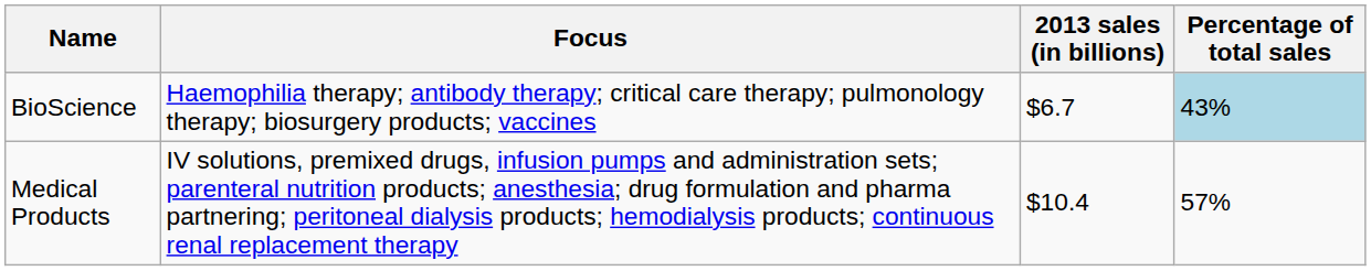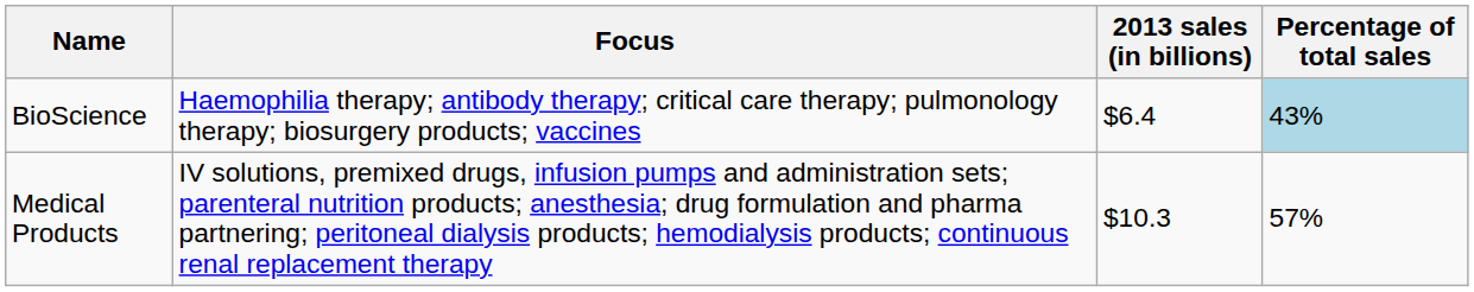 <table class="wikitable sortable">
 <tr>
 <th>Name</th>
 <th>Focus</th>
 <th>2013 sales (in billions)</th>
 <th>Percentage of total sales</th>
 </tr>
 <tr>
 <td>BioScience</td>
 <td><a href='#'>Haemophilia</a> therapy; <a href='#'>antibody therapy</a>; critical care therapy; pulmonology therapy; biosurgery products; <a href='#'>vaccines</a></td>
-<td>$6.7</td>
+<td>$6.4</td>
 <td style="background: lightblue;">43%</td>
 </tr>
 <tr>
 <td>Medical Products</td>
 <td>IV solutions, premixed drugs, <a href='#'>infusion pumps</a> and administration sets; <a href='#'>parenteral nutrition</a> products; <a href='#'>anesthesia</a>; drug formulation and pharma partnering; <a href='#'>peritoneal dialysis</a> products; <a href='#'>hemodialysis</a> products; <a href='#'>continuous renal replacement therapy</a></td>
-<td>$10.4</td>
+<td>$10.3</td>
 <td>57%</td>
 </tr>
 </table>
